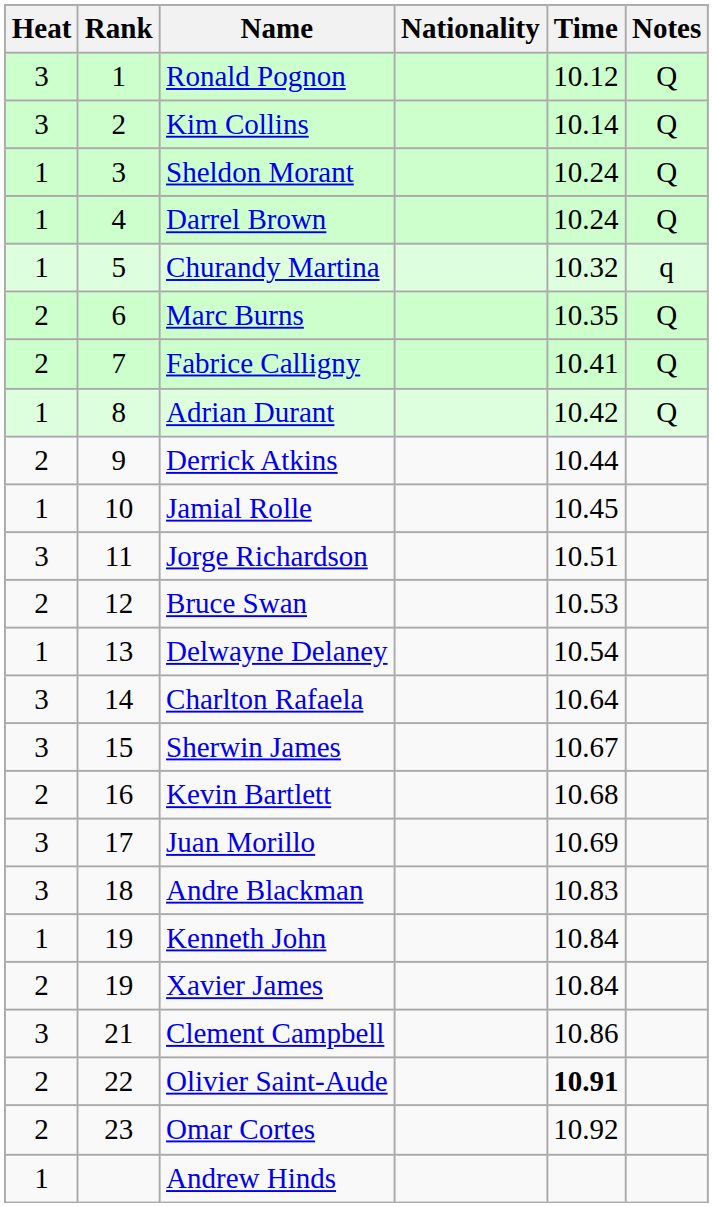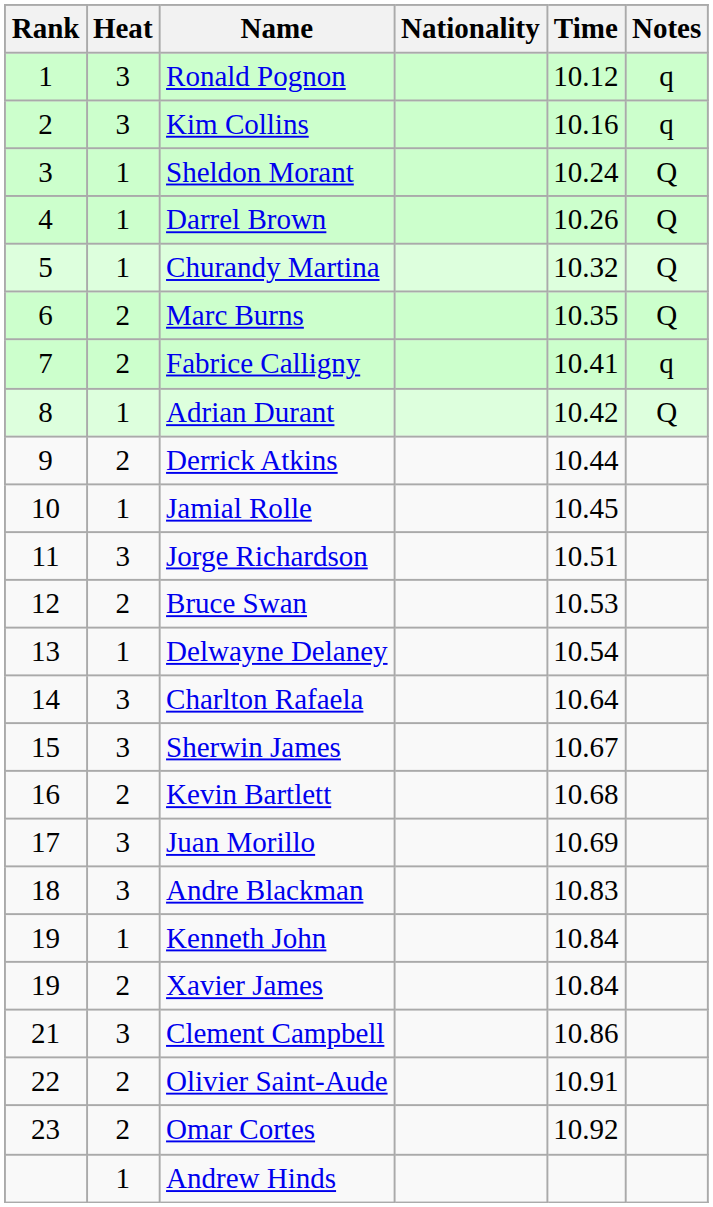 <table class="wikitable sortable" style="text-align:center; font-size:95%">
 <tr>
+<th>Rank</th>
 <th>Heat</th>
-<th>Rank</th>
 <th>Name</th>
 <th>Nationality</th>
 <th>Time</th>
 <th>Notes</th>
 </tr>
 <tr bgcolor=ccffcc>
+<td>1</td>
 <td>3</td>
-<td>1</td>
 <td align=left><a href='#'>Ronald Pognon</a></td>
 <td align=left></td>
 <td>10.12</td>
-<td>Q</td>
+<td>q</td>
+</tr>
+<tr bgcolor=ccffcc>
+<td>2</td>
+<td>3</td>
+<td align=left><a href='#'>Kim Collins</a></td>
+<td align=left></td>
+<td>10.16</td>
+<td>q</td>
 </tr>
 <tr bgcolor=ccffcc>
 <td>3</td>
-<td>2</td>
-<td align=left><a href='#'>Kim Collins</a></td>
-<td align=left></td>
-<td>10.14</td>
-<td>Q</td>
-</tr>
-<tr bgcolor=ccffcc>
 <td>1</td>
-<td>3</td>
 <td align=left><a href='#'>Sheldon Morant</a></td>
 <td align=left></td>
 <td>10.24</td>
 <td>Q</td>
 </tr>
 <tr bgcolor=ccffcc>
+<td>4</td>
 <td>1</td>
-<td>4</td>
 <td align=left><a href='#'>Darrel Brown</a></td>
 <td align=left></td>
-<td>10.24</td>
+<td>10.26</td>
 <td>Q</td>
 </tr>
 <tr bgcolor=ddffdd>
+<td>5</td>
 <td>1</td>
-<td>5</td>
 <td align=left><a href='#'>Churandy Martina</a></td>
 <td align=left></td>
 <td>10.32</td>
-<td>q</td>
+<td>Q</td>
 </tr>
 <tr bgcolor=ccffcc>
+<td>6</td>
 <td>2</td>
-<td>6</td>
 <td align=left><a href='#'>Marc Burns</a></td>
 <td align=left></td>
 <td>10.35</td>
 <td>Q</td>
 </tr>
 <tr bgcolor=ccffcc>
+<td>7</td>
 <td>2</td>
-<td>7</td>
 <td align=left><a href='#'>Fabrice Calligny</a></td>
 <td align=left></td>
 <td>10.41</td>
-<td>Q</td>
+<td>q</td>
 </tr>
 <tr bgcolor=ddffdd>
+<td>8</td>
 <td>1</td>
-<td>8</td>
 <td align=left><a href='#'>Adrian Durant</a></td>
 <td align=left></td>
 <td>10.42</td>
 <td>Q</td>
 </tr>
 <tr>
+<td>9</td>
 <td>2</td>
-<td>9</td>
 <td align=left><a href='#'>Derrick Atkins</a></td>
 <td align=left></td>
 <td>10.44</td>
 <td></td>
 </tr>
 <tr>
+<td>10</td>
 <td>1</td>
-<td>10</td>
 <td align=left><a href='#'>Jamial Rolle</a></td>
 <td align=left></td>
 <td>10.45</td>
 <td></td>
 </tr>
 <tr>
+<td>11</td>
 <td>3</td>
-<td>11</td>
 <td align=left><a href='#'>Jorge Richardson</a></td>
 <td align=left></td>
 <td>10.51</td>
 <td></td>
 </tr>
 <tr>
+<td>12</td>
 <td>2</td>
-<td>12</td>
 <td align=left><a href='#'>Bruce Swan</a></td>
 <td align=left></td>
 <td>10.53</td>
 <td></td>
 </tr>
 <tr>
+<td>13</td>
 <td>1</td>
-<td>13</td>
 <td align=left><a href='#'>Delwayne Delaney</a></td>
 <td align=left></td>
 <td>10.54</td>
 <td></td>
 </tr>
 <tr>
+<td>14</td>
 <td>3</td>
-<td>14</td>
 <td align=left><a href='#'>Charlton Rafaela</a></td>
 <td align=left></td>
 <td>10.64</td>
 <td></td>
 </tr>
 <tr>
+<td>15</td>
 <td>3</td>
-<td>15</td>
 <td align=left><a href='#'>Sherwin James</a></td>
 <td align=left></td>
 <td>10.67</td>
 <td></td>
 </tr>
 <tr>
+<td>16</td>
 <td>2</td>
-<td>16</td>
 <td align=left><a href='#'>Kevin Bartlett</a></td>
 <td align=left></td>
 <td>10.68</td>
 <td></td>
 </tr>
 <tr>
+<td>17</td>
 <td>3</td>
-<td>17</td>
 <td align=left><a href='#'>Juan Morillo</a></td>
 <td align=left></td>
 <td>10.69</td>
 <td></td>
 </tr>
 <tr>
+<td>18</td>
 <td>3</td>
-<td>18</td>
 <td align=left><a href='#'>Andre Blackman</a></td>
 <td align=left></td>
 <td>10.83</td>
 <td></td>
 </tr>
 <tr>
+<td>19</td>
 <td>1</td>
-<td>19</td>
 <td align=left><a href='#'>Kenneth John</a></td>
 <td align=left></td>
 <td>10.84</td>
 <td></td>
 </tr>
 <tr>
+<td>19</td>
 <td>2</td>
-<td>19</td>
 <td align=left><a href='#'>Xavier James</a></td>
 <td align=left></td>
 <td>10.84</td>
 <td></td>
 </tr>
 <tr>
+<td>21</td>
 <td>3</td>
-<td>21</td>
 <td align=left><a href='#'>Clement Campbell</a></td>
 <td align=left></td>
 <td>10.86</td>
 <td></td>
 </tr>
 <tr>
+<td>22</td>
 <td>2</td>
-<td>22</td>
 <td align=left><a href='#'>Olivier Saint-Aude</a></td>
 <td align=left></td>
-<td><strong>10.91</strong></td>
+<td>10.91</td>
 <td></td>
 </tr>
 <tr>
+<td>23</td>
 <td>2</td>
-<td>23</td>
 <td align=left><a href='#'>Omar Cortes</a></td>
 <td align=left></td>
 <td>10.92</td>
 <td></td>
 </tr>
 <tr>
+<td></td>
 <td>1</td>
-<td></td>
 <td align=left><a href='#'>Andrew Hinds</a></td>
 <td align=left></td>
 <td></td>
 <td></td>
 </tr>
 </table>
